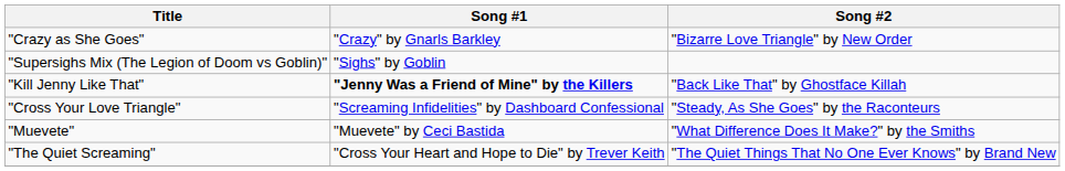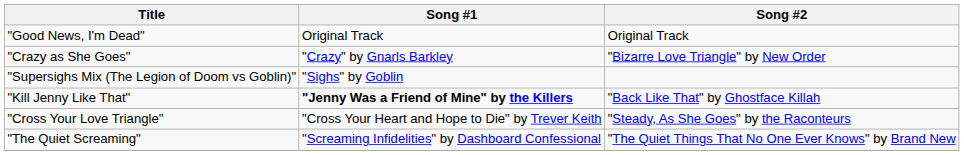 <table class="wikitable">
 <tr>
 <th>Title</th>
 <th>Song #1</th>
 <th>Song #2</th>
+</tr>
+<tr>
+<td>"Good News, I'm Dead"</td>
+<td>Original Track</td>
+<td>Original Track</td>
 </tr>
 <tr>
 <td>"Crazy as She Goes"</td>
 <td>"<a href='#'>Crazy</a>" by <a href='#'>Gnarls Barkley</a></td>
 <td>"<a href='#'>Bizarre Love Triangle</a>" by <a href='#'>New Order</a></td>
 </tr>
 <tr>
 <td>"Supersighs Mix (The Legion of Doom vs Goblin)"</td>
 <td>"<a href='#'>Sighs</a>"  by <a href='#'>Goblin</a></td>
 <td></td>
 </tr>
 <tr>
 <td>"Kill Jenny Like That"</td>
 <td><strong>"Jenny Was a Friend of Mine" by <a href='#'>the Killers</a></strong></td>
 <td>"<a href='#'>Back Like That</a>" by <a href='#'>Ghostface Killah</a></td>
 </tr>
 <tr>
 <td>"Cross Your Love Triangle"</td>
-<td>"<a href='#'>Screaming Infidelities</a>" by <a href='#'>Dashboard Confessional</a></td>
+<td>"Cross Your Heart and Hope to Die" by <a href='#'>Trever Keith</a></td>
 <td>"<a href='#'>Steady, As She Goes</a>" by <a href='#'>the Raconteurs</a></td>
 </tr>
 <tr>
-<td>"Muevete"</td>
-<td>"Muevete" by <a href='#'>Ceci Bastida</a></td>
-<td>"<a href='#'>What Difference Does It Make?</a>" by <a href='#'>the Smiths</a></td>
-</tr>
-<tr>
 <td>"The Quiet Screaming"</td>
-<td>"Cross Your Heart and Hope to Die" by <a href='#'>Trever Keith</a></td>
+<td>"<a href='#'>Screaming Infidelities</a>" by <a href='#'>Dashboard Confessional</a></td>
 <td>"<a href='#'>The Quiet Things That No One Ever Knows</a>" by <a href='#'>Brand New</a></td>
 </tr>
 <tr>
 </tr>
 </table>
